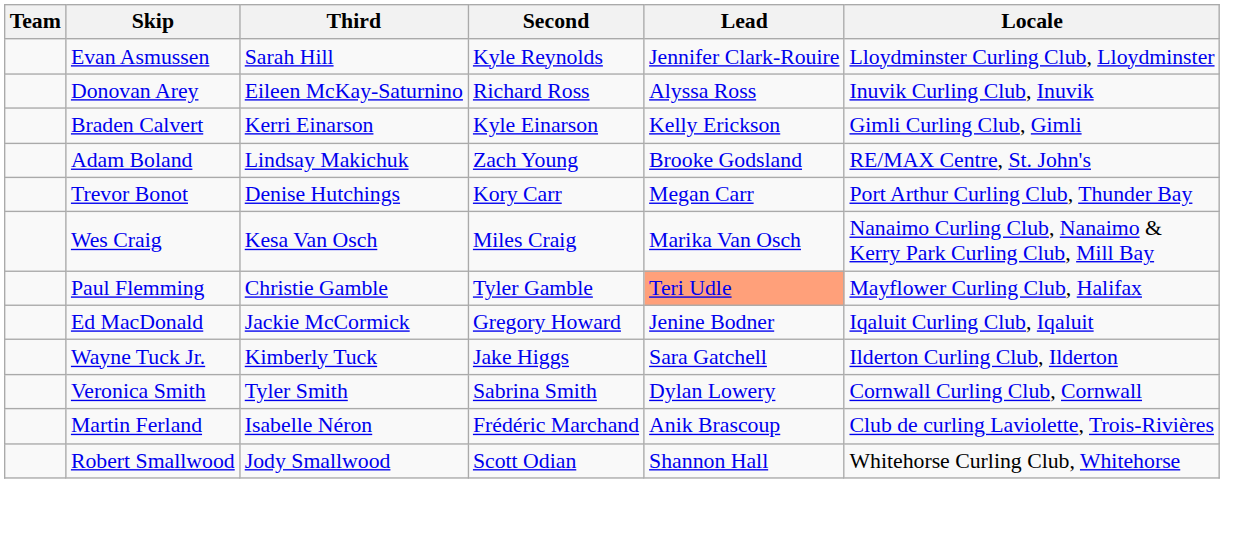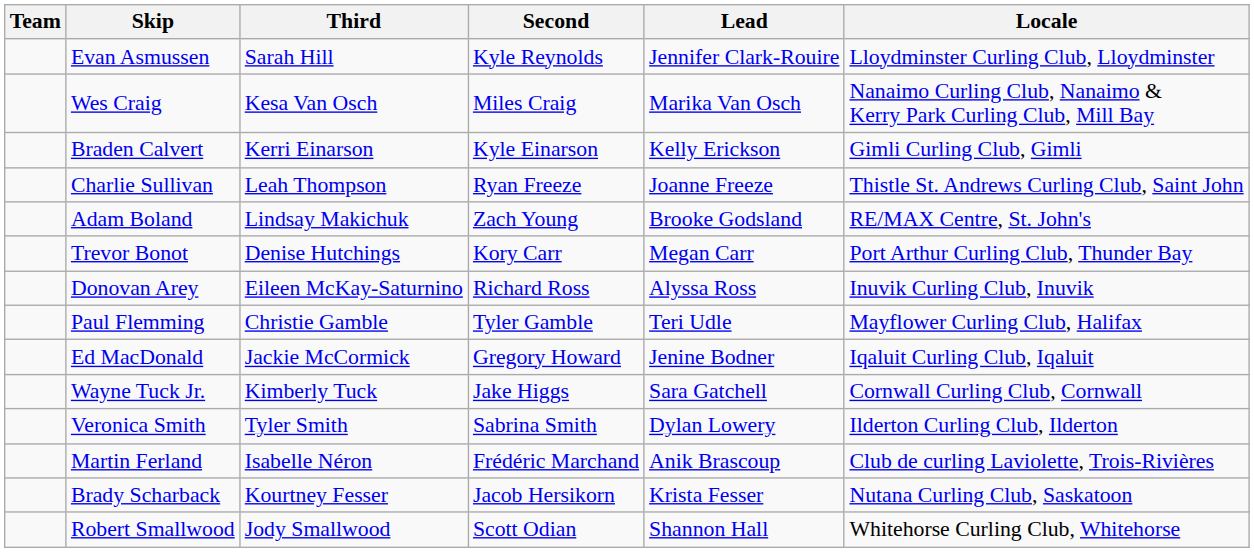 <table class="wikitable">
 <tr>
 <th>Team</th>
 <th>Skip</th>
 <th>Third</th>
 <th>Second</th>
 <th>Lead</th>
 <th>Locale</th>
 </tr>
 <tr>
 <td></td>
 <td><a href='#'>Evan Asmussen</a></td>
 <td><a href='#'>Sarah Hill</a></td>
 <td><a href='#'>Kyle Reynolds</a></td>
 <td><a href='#'>Jennifer Clark-Rouire</a></td>
 <td><a href='#'>Lloydminster Curling Club</a>, <a href='#'>Lloydminster</a></td>
 </tr>
 <tr>
 <td></td>
-<td><a href='#'>Donovan Arey</a></td>
-<td><a href='#'>Eileen McKay-Saturnino</a></td>
-<td><a href='#'>Richard Ross</a></td>
-<td><a href='#'>Alyssa Ross</a></td>
-<td><a href='#'>Inuvik Curling Club</a>, <a href='#'>Inuvik</a></td>
+<td><a href='#'>Wes Craig</a></td>
+<td><a href='#'>Kesa Van Osch</a></td>
+<td><a href='#'>Miles Craig</a></td>
+<td><a href='#'>Marika Van Osch</a></td>
+<td><a href='#'>Nanaimo Curling Club</a>, <a href='#'>Nanaimo</a> & <br> <a href='#'>Kerry Park Curling Club</a>, <a href='#'>Mill Bay</a></td>
 </tr>
 <tr>
 <td></td>
 <td><a href='#'>Braden Calvert</a></td>
 <td><a href='#'>Kerri Einarson</a></td>
 <td><a href='#'>Kyle Einarson</a></td>
 <td><a href='#'>Kelly Erickson</a></td>
 <td><a href='#'>Gimli Curling Club</a>, <a href='#'>Gimli</a></td>
+</tr>
+<tr>
+<td></td>
+<td><a href='#'>Charlie Sullivan</a></td>
+<td><a href='#'>Leah Thompson</a></td>
+<td><a href='#'>Ryan Freeze</a></td>
+<td><a href='#'>Joanne Freeze</a></td>
+<td><a href='#'>Thistle St. Andrews Curling Club</a>, <a href='#'>Saint John</a></td>
 </tr>
 <tr>
 <td></td>
 <td><a href='#'>Adam Boland</a></td>
 <td><a href='#'>Lindsay Makichuk</a></td>
 <td><a href='#'>Zach Young</a></td>
 <td><a href='#'>Brooke Godsland</a></td>
 <td><a href='#'>RE/MAX Centre</a>, <a href='#'>St. John's</a></td>
 </tr>
 <tr>
 <td></td>
 <td><a href='#'>Trevor Bonot</a></td>
 <td><a href='#'>Denise Hutchings</a></td>
 <td><a href='#'>Kory Carr</a></td>
 <td><a href='#'>Megan Carr</a></td>
 <td><a href='#'>Port Arthur Curling Club</a>, <a href='#'>Thunder Bay</a></td>
 </tr>
 <tr>
 <td></td>
-<td><a href='#'>Wes Craig</a></td>
-<td><a href='#'>Kesa Van Osch</a></td>
-<td><a href='#'>Miles Craig</a></td>
-<td><a href='#'>Marika Van Osch</a></td>
-<td><a href='#'>Nanaimo Curling Club</a>, <a href='#'>Nanaimo</a> & <br> <a href='#'>Kerry Park Curling Club</a>, <a href='#'>Mill Bay</a></td>
+<td><a href='#'>Donovan Arey</a></td>
+<td><a href='#'>Eileen McKay-Saturnino</a></td>
+<td><a href='#'>Richard Ross</a></td>
+<td><a href='#'>Alyssa Ross</a></td>
+<td><a href='#'>Inuvik Curling Club</a>, <a href='#'>Inuvik</a></td>
 </tr>
 <tr>
 <td></td>
 <td><a href='#'>Paul Flemming</a></td>
 <td><a href='#'>Christie Gamble</a></td>
 <td><a href='#'>Tyler Gamble</a></td>
-<td style="background: lightsalmon;"><a href='#'>Teri Udle</a></td>
+<td><a href='#'>Teri Udle</a></td>
 <td><a href='#'>Mayflower Curling Club</a>, <a href='#'>Halifax</a></td>
 </tr>
 <tr>
 <td></td>
 <td><a href='#'>Ed MacDonald</a></td>
 <td><a href='#'>Jackie McCormick</a></td>
 <td><a href='#'>Gregory Howard</a></td>
 <td><a href='#'>Jenine Bodner</a></td>
 <td><a href='#'>Iqaluit Curling Club</a>, <a href='#'>Iqaluit</a></td>
 </tr>
 <tr>
 <td></td>
 <td><a href='#'>Wayne Tuck Jr.</a></td>
 <td><a href='#'>Kimberly Tuck</a></td>
 <td><a href='#'>Jake Higgs</a></td>
 <td><a href='#'>Sara Gatchell</a></td>
-<td><a href='#'>Ilderton Curling Club</a>, <a href='#'>Ilderton</a></td>
+<td><a href='#'>Cornwall Curling Club</a>, <a href='#'>Cornwall</a></td>
 </tr>
 <tr>
 <td></td>
 <td><a href='#'>Veronica Smith</a></td>
 <td><a href='#'>Tyler Smith</a></td>
 <td><a href='#'>Sabrina Smith</a></td>
 <td><a href='#'>Dylan Lowery</a></td>
-<td><a href='#'>Cornwall Curling Club</a>, <a href='#'>Cornwall</a></td>
+<td><a href='#'>Ilderton Curling Club</a>, <a href='#'>Ilderton</a></td>
 </tr>
 <tr>
 <td></td>
 <td><a href='#'>Martin Ferland</a></td>
 <td><a href='#'>Isabelle Néron</a></td>
 <td><a href='#'>Frédéric Marchand</a></td>
 <td><a href='#'>Anik Brascoup</a></td>
 <td><a href='#'>Club de curling Laviolette</a>, <a href='#'>Trois-Rivières</a></td>
 </tr>
 <tr>
 <td></td>
+<td><a href='#'>Brady Scharback</a></td>
+<td><a href='#'>Kourtney Fesser</a></td>
+<td><a href='#'>Jacob Hersikorn</a></td>
+<td><a href='#'>Krista Fesser</a></td>
+<td><a href='#'>Nutana Curling Club</a>, <a href='#'>Saskatoon</a></td>
+</tr>
+<tr>
+<td></td>
 <td><a href='#'>Robert Smallwood</a></td>
 <td><a href='#'>Jody Smallwood</a></td>
 <td><a href='#'>Scott Odian</a></td>
 <td><a href='#'>Shannon Hall</a></td>
 <td>Whitehorse Curling Club, <a href='#'>Whitehorse</a></td>
 </tr>
 </table>
